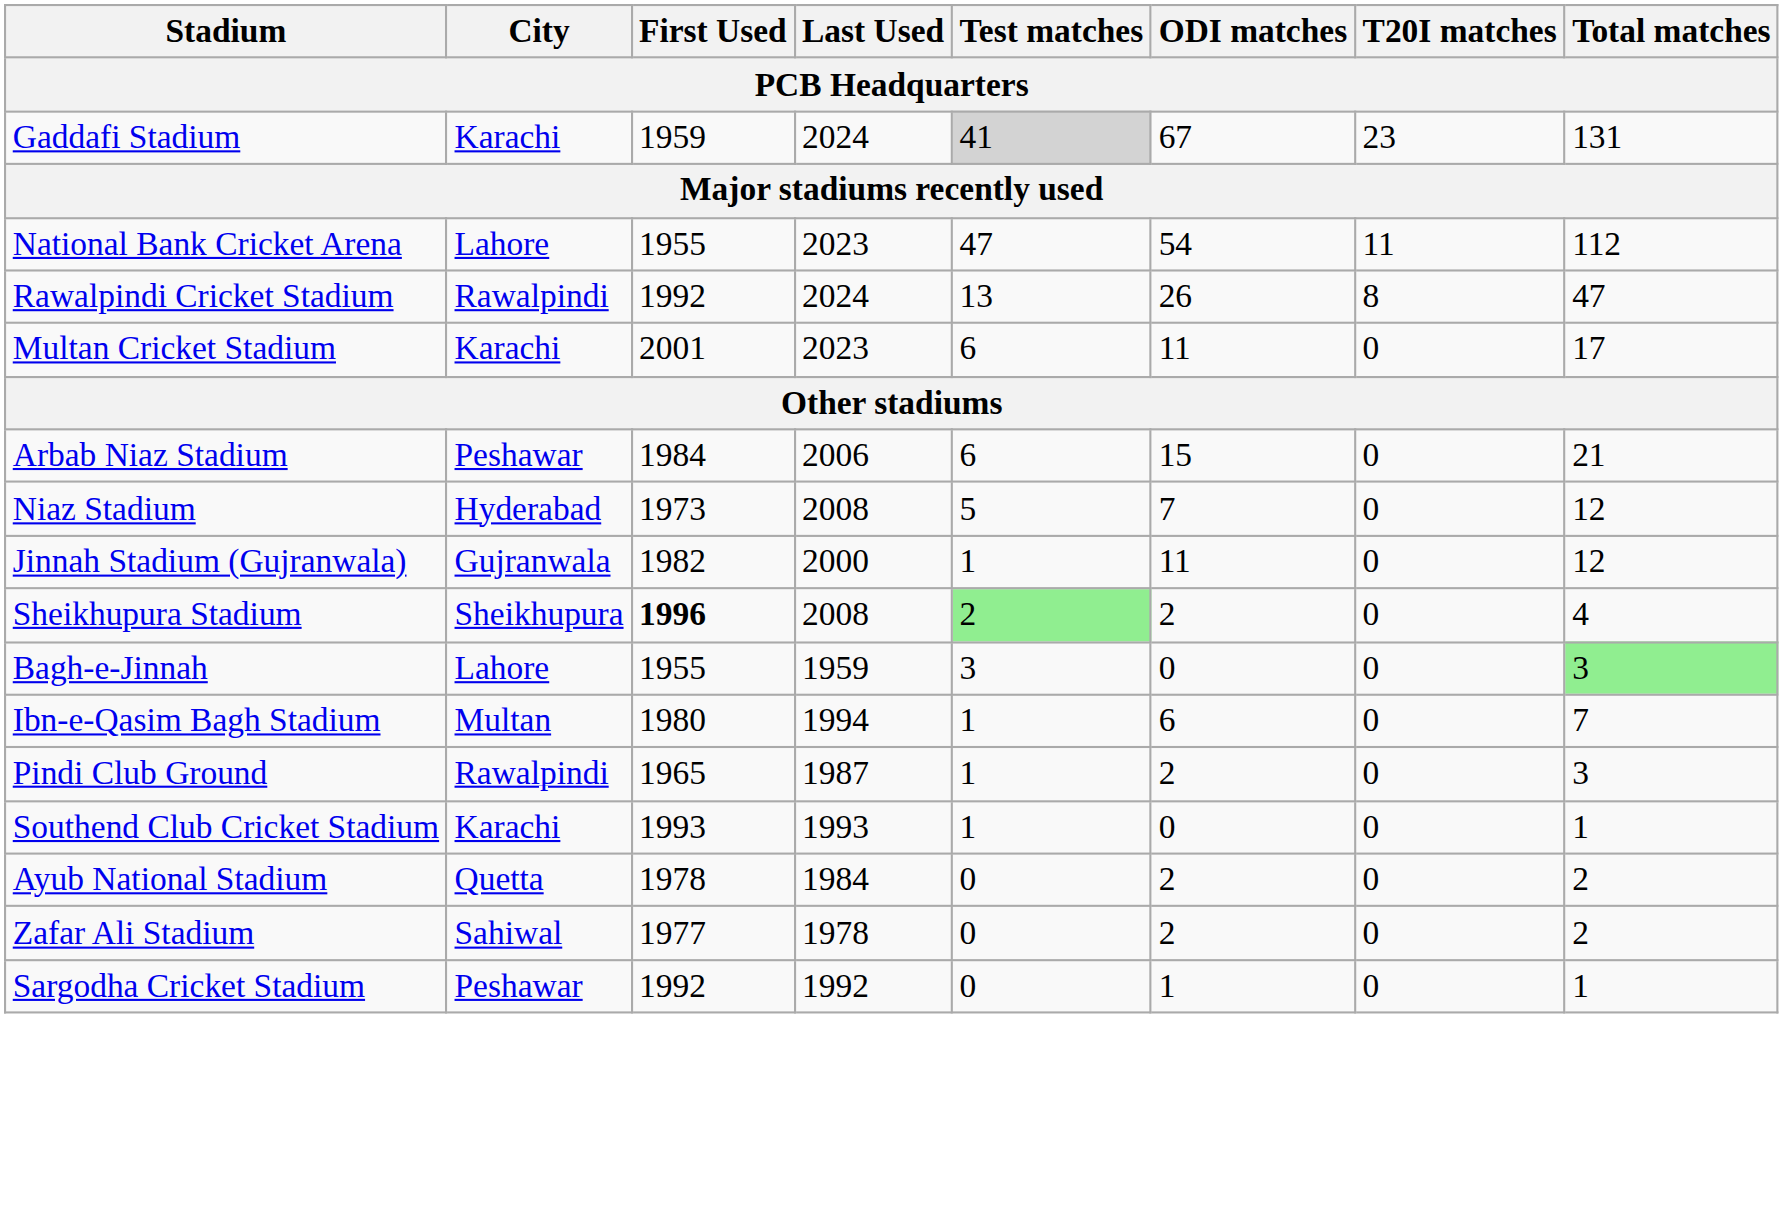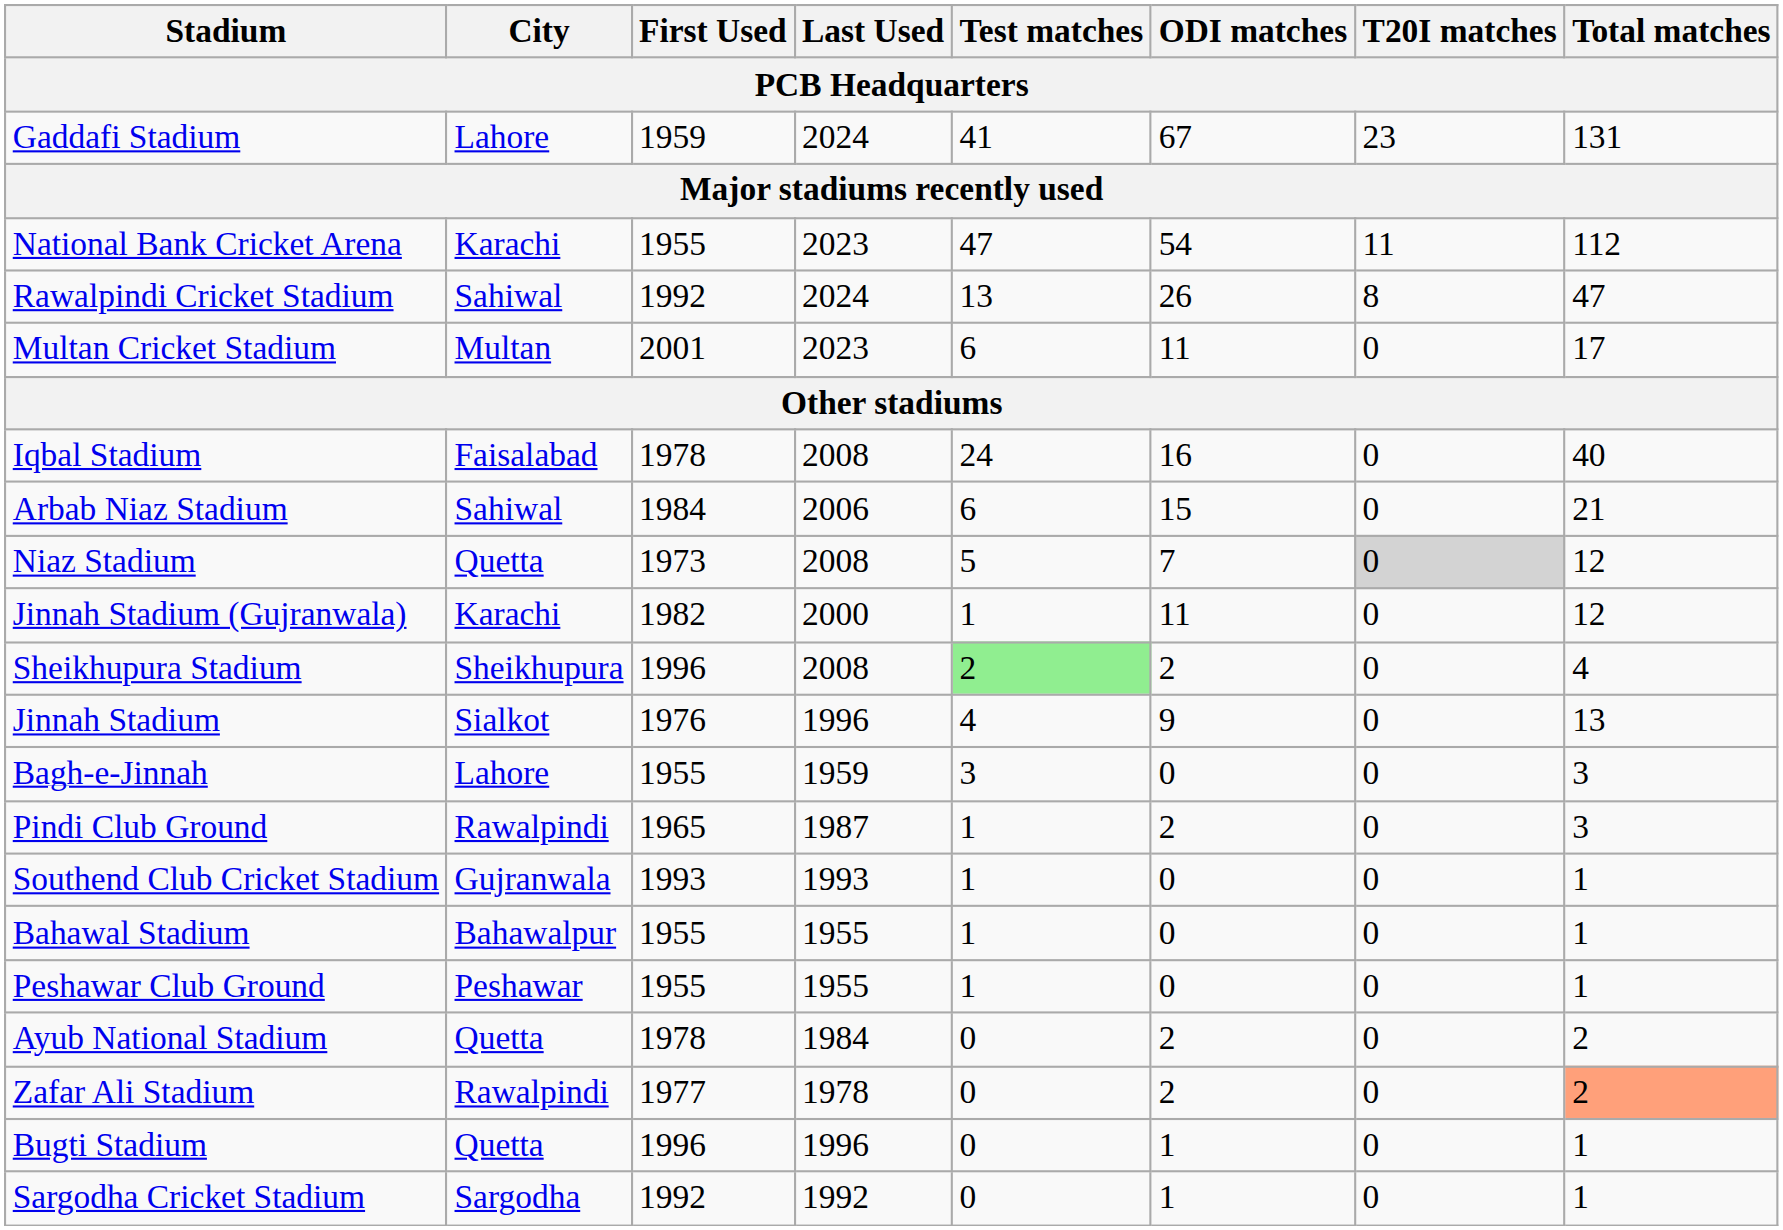 <table class="wikitable sortable">
 <tr>
 <th>Stadium</th>
 <th>City</th>
 <th>First Used</th>
 <th>Last Used</th>
 <th>Test matches</th>
 <th>ODI matches</th>
 <th>T20I matches</th>
 <th>Total matches</th>
 </tr>
 <tr>
 <th colspan=8>PCB Headquarters</th>
 </tr>
 <tr>
 <td><a href='#'>Gaddafi Stadium</a></td>
-<td><a href='#'>Karachi</a></td>
+<td><a href='#'>Lahore</a></td>
 <td>1959</td>
 <td>2024</td>
-<td style="background: lightgrey;">41</td>
+<td>41</td>
 <td>67</td>
 <td>23</td>
 <td>131</td>
 </tr>
 <tr>
 <th colspan=8>Major stadiums recently used</th>
 </tr>
 <tr>
 <td><a href='#'>National Bank Cricket Arena</a></td>
-<td><a href='#'>Lahore</a></td>
+<td><a href='#'>Karachi</a></td>
 <td>1955</td>
 <td>2023</td>
 <td>47</td>
 <td>54</td>
 <td>11</td>
 <td>112</td>
 </tr>
 <tr>
 <td><a href='#'>Rawalpindi Cricket Stadium</a></td>
-<td><a href='#'>Rawalpindi</a></td>
+<td><a href='#'>Sahiwal</a></td>
 <td>1992</td>
 <td>2024</td>
 <td>13</td>
 <td>26</td>
 <td>8</td>
 <td>47</td>
 </tr>
 <tr>
 <td><a href='#'>Multan Cricket Stadium</a></td>
-<td><a href='#'>Karachi</a></td>
+<td><a href='#'>Multan</a></td>
 <td>2001</td>
 <td>2023</td>
 <td>6</td>
 <td>11</td>
 <td>0</td>
 <td>17</td>
 </tr>
 <tr>
 <th colspan=8>Other stadiums</th>
 </tr>
 <tr>
+<td><a href='#'>Iqbal Stadium</a></td>
+<td><a href='#'>Faisalabad</a></td>
+<td>1978</td>
+<td>2008</td>
+<td>24</td>
+<td>16</td>
+<td>0</td>
+<td>40</td>
+</tr>
+<tr>
 <td><a href='#'>Arbab Niaz Stadium</a></td>
-<td><a href='#'>Peshawar</a></td>
+<td><a href='#'>Sahiwal</a></td>
 <td>1984</td>
 <td>2006</td>
 <td>6</td>
 <td>15</td>
 <td>0</td>
 <td>21</td>
 </tr>
 <tr>
 <td><a href='#'>Niaz Stadium</a></td>
-<td><a href='#'>Hyderabad</a></td>
+<td><a href='#'>Quetta</a></td>
 <td>1973</td>
 <td>2008</td>
 <td>5</td>
 <td>7</td>
-<td>0</td>
+<td style="background: lightgrey;">0</td>
 <td>12</td>
 </tr>
 <tr>
 <td><a href='#'>Jinnah Stadium (Gujranwala)</a></td>
-<td><a href='#'>Gujranwala</a></td>
+<td><a href='#'>Karachi</a></td>
 <td>1982</td>
 <td>2000</td>
 <td>1</td>
 <td>11</td>
 <td>0</td>
 <td>12</td>
 </tr>
 <tr>
 <td><a href='#'>Sheikhupura Stadium</a></td>
 <td><a href='#'>Sheikhupura</a></td>
-<td><strong>1996</strong></td>
+<td>1996</td>
 <td>2008</td>
 <td style="background: lightgreen;">2</td>
 <td>2</td>
 <td>0</td>
 <td>4</td>
+</tr>
+<tr>
+<td><a href='#'>Jinnah Stadium</a></td>
+<td><a href='#'>Sialkot</a></td>
+<td>1976</td>
+<td>1996</td>
+<td>4</td>
+<td>9</td>
+<td>0</td>
+<td>13</td>
 </tr>
 <tr>
 <td><a href='#'>Bagh-e-Jinnah</a></td>
 <td><a href='#'>Lahore</a></td>
 <td>1955</td>
 <td>1959</td>
 <td>3</td>
 <td>0</td>
 <td>0</td>
-<td style="background: lightgreen;">3</td>
-</tr>
-<tr>
-<td><a href='#'>Ibn-e-Qasim Bagh Stadium</a></td>
-<td><a href='#'>Multan</a></td>
-<td>1980</td>
-<td>1994</td>
-<td>1</td>
-<td>6</td>
-<td>0</td>
-<td>7</td>
+<td>3</td>
 </tr>
 <tr>
 <td><a href='#'>Pindi Club Ground</a></td>
 <td><a href='#'>Rawalpindi</a></td>
 <td>1965</td>
 <td>1987</td>
 <td>1</td>
 <td>2</td>
 <td>0</td>
 <td>3</td>
 </tr>
 <tr>
 <td><a href='#'>Southend Club Cricket Stadium</a></td>
-<td><a href='#'>Karachi</a></td>
+<td><a href='#'>Gujranwala</a></td>
 <td>1993</td>
 <td>1993</td>
+<td>1</td>
+<td>0</td>
+<td>0</td>
+<td>1</td>
+</tr>
+<tr>
+<td><a href='#'>Bahawal Stadium</a></td>
+<td><a href='#'>Bahawalpur</a></td>
+<td>1955</td>
+<td>1955</td>
+<td>1</td>
+<td>0</td>
+<td>0</td>
+<td>1</td>
+</tr>
+<tr>
+<td><a href='#'>Peshawar Club Ground</a></td>
+<td><a href='#'>Peshawar</a></td>
+<td>1955</td>
+<td>1955</td>
 <td>1</td>
 <td>0</td>
 <td>0</td>
 <td>1</td>
 </tr>
 <tr>
 <td><a href='#'>Ayub National Stadium</a></td>
 <td><a href='#'>Quetta</a></td>
 <td>1978</td>
 <td>1984</td>
 <td>0</td>
 <td>2</td>
 <td>0</td>
 <td>2</td>
 </tr>
 <tr>
 <td><a href='#'>Zafar Ali Stadium</a></td>
-<td><a href='#'>Sahiwal</a></td>
+<td><a href='#'>Rawalpindi</a></td>
 <td>1977</td>
 <td>1978</td>
 <td>0</td>
 <td>2</td>
 <td>0</td>
-<td>2</td>
+<td style="background: lightsalmon;">2</td>
+</tr>
+<tr>
+<td><a href='#'>Bugti Stadium</a></td>
+<td><a href='#'>Quetta</a></td>
+<td>1996</td>
+<td>1996</td>
+<td>0</td>
+<td>1</td>
+<td>0</td>
+<td>1</td>
 </tr>
 <tr>
 <td><a href='#'>Sargodha Cricket Stadium</a></td>
-<td><a href='#'>Peshawar</a></td>
+<td><a href='#'>Sargodha</a></td>
 <td>1992</td>
 <td>1992</td>
 <td>0</td>
 <td>1</td>
 <td>0</td>
 <td>1</td>
 </tr>
 </table>
